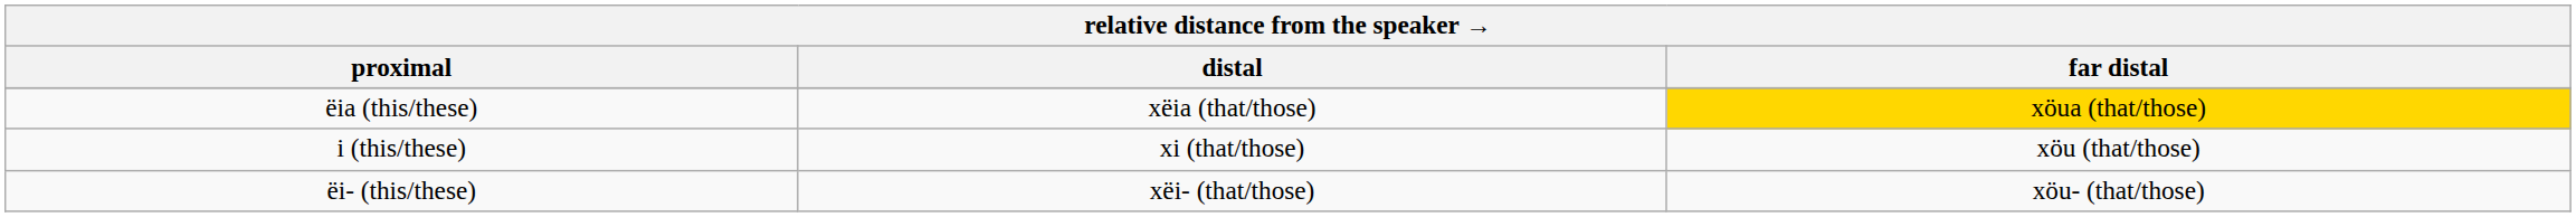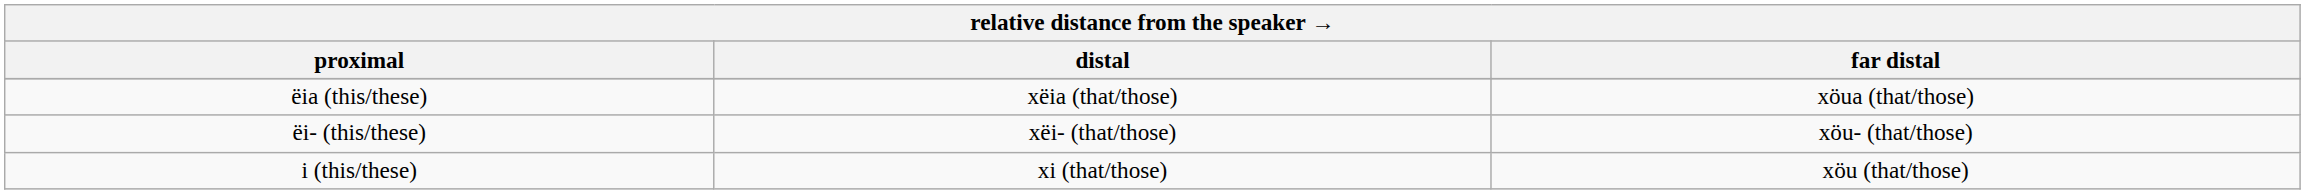 <table class="wikitable" style="text-align:center;width:100%">
 <tr>
 <th colspan="3">relative distance from the speaker →</th>
 </tr>
 <tr>
 <th>proximal</th>
 <th>distal</th>
 <th>far distal</th>
 </tr>
 <tr>
 </tr>
 <tr>
 <td>ëia (this/these)</td>
 <td>xëia (that/those)</td>
-<td style="background: gold;">xöua (that/those)</td>
+<td>xöua (that/those)</td>
+</tr>
+<tr>
+<td>ëi- (this/these)</td>
+<td>xëi- (that/those)</td>
+<td>xöu- (that/those)</td>
 </tr>
 <tr>
 <td>i (this/these)</td>
 <td>xi (that/those)</td>
 <td>xöu (that/those)</td>
 </tr>
-<tr>
-<td>ëi- (this/these)</td>
-<td>xëi- (that/those)</td>
-<td>xöu- (that/those)</td>
-</tr>
 </table>
